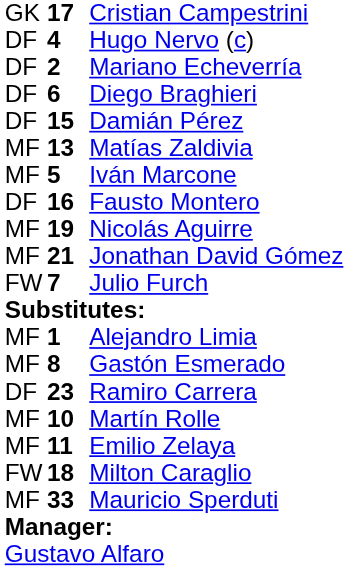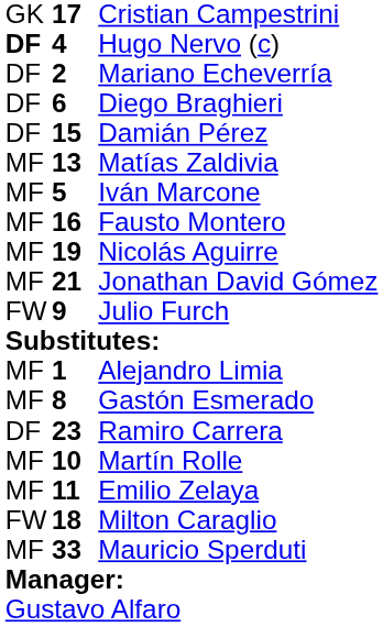 <table cellspacing="0" cellpadding="0" style="font-size:90%; margin:0.2em auto;">
 <tr>
 <th width="25"></th>
 <th width="25"></th>
 </tr>
 <tr>
 <td>GK</td>
 <td><strong>17</strong></td>
 <td> <a href='#'>Cristian Campestrini</a></td>
 <td></td>
 </tr>
 <tr>
-<td>DF</td>
+<td><strong>DF</strong></td>
 <td><strong>4</strong></td>
 <td> <a href='#'>Hugo Nervo</a> (<a href='#'>c</a>)</td>
 </tr>
 <tr>
 <td>DF</td>
 <td><strong>2</strong></td>
 <td> <a href='#'>Mariano Echeverría</a></td>
 <td></td>
 </tr>
 <tr>
 <td>DF</td>
 <td><strong>6</strong></td>
 <td> <a href='#'>Diego Braghieri</a></td>
 </tr>
 <tr>
 <td>DF</td>
 <td><strong>15</strong></td>
 <td> <a href='#'>Damián Pérez</a></td>
 </tr>
 <tr>
 <td>MF</td>
 <td><strong>13</strong></td>
 <td> <a href='#'>Matías Zaldivia</a></td>
 </tr>
 <tr>
 <td>MF</td>
 <td><strong>5</strong></td>
 <td> <a href='#'>Iván Marcone</a></td>
 </tr>
 <tr>
-<td>DF</td>
+<td>MF</td>
 <td><strong>16</strong></td>
 <td> <a href='#'>Fausto Montero</a></td>
 <td></td>
 <td></td>
 </tr>
 <tr>
 <td>MF</td>
 <td><strong>19</strong></td>
 <td> <a href='#'>Nicolás Aguirre</a></td>
 <td></td>
 <td></td>
 </tr>
 <tr>
 <td>MF</td>
 <td><strong>21</strong></td>
 <td> <a href='#'>Jonathan David Gómez</a></td>
 <td></td>
 <td></td>
 </tr>
 <tr>
 <td>FW</td>
-<td><strong>7</strong></td>
+<td><strong>9</strong></td>
 <td> <a href='#'>Julio Furch</a></td>
 </tr>
 <tr>
 <td colspan=3><strong>Substitutes:</strong></td>
 </tr>
 <tr>
 <td>MF</td>
 <td><strong>1</strong></td>
 <td> <a href='#'>Alejandro Limia</a></td>
 <td></td>
 </tr>
 <tr>
 <td>MF</td>
 <td><strong>8</strong></td>
 <td> <a href='#'>Gastón Esmerado</a></td>
 </tr>
 <tr>
 <td>DF</td>
 <td><strong>23</strong></td>
 <td> <a href='#'>Ramiro Carrera</a></td>
 <td></td>
 <td></td>
 </tr>
 <tr>
 <td>MF</td>
 <td><strong>10</strong></td>
 <td> <a href='#'>Martín Rolle</a></td>
 <td></td>
 <td></td>
 </tr>
 <tr>
 <td>MF</td>
 <td><strong>11</strong></td>
 <td> <a href='#'>Emilio Zelaya</a></td>
 <td></td>
 <td></td>
 </tr>
 <tr>
 <td>FW</td>
 <td><strong>18</strong></td>
 <td> <a href='#'>Milton Caraglio</a></td>
 </tr>
 <tr>
 <td>MF</td>
 <td><strong>33</strong></td>
 <td> <a href='#'>Mauricio Sperduti</a></td>
 </tr>
 <tr>
 <td colspan=3><strong>Manager:</strong></td>
 </tr>
 <tr>
 <td colspan=4> <a href='#'>Gustavo Alfaro</a></td>
 </tr>
 </table>
